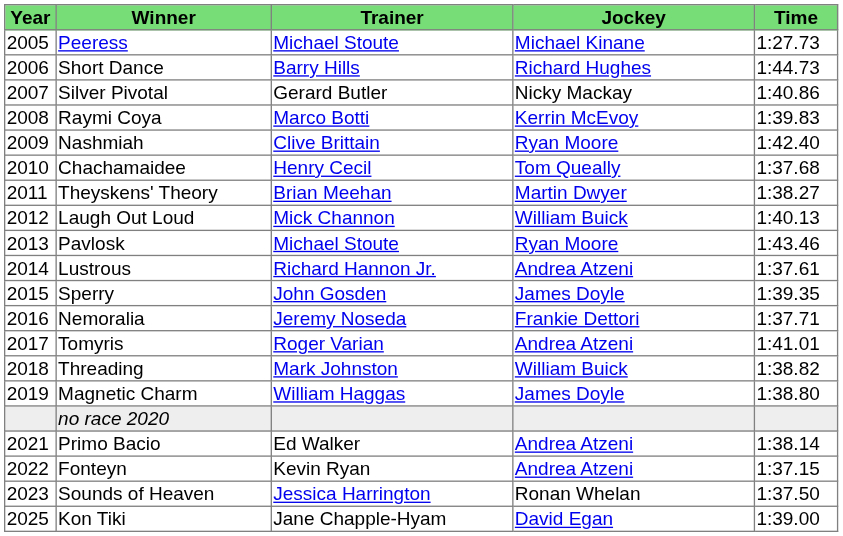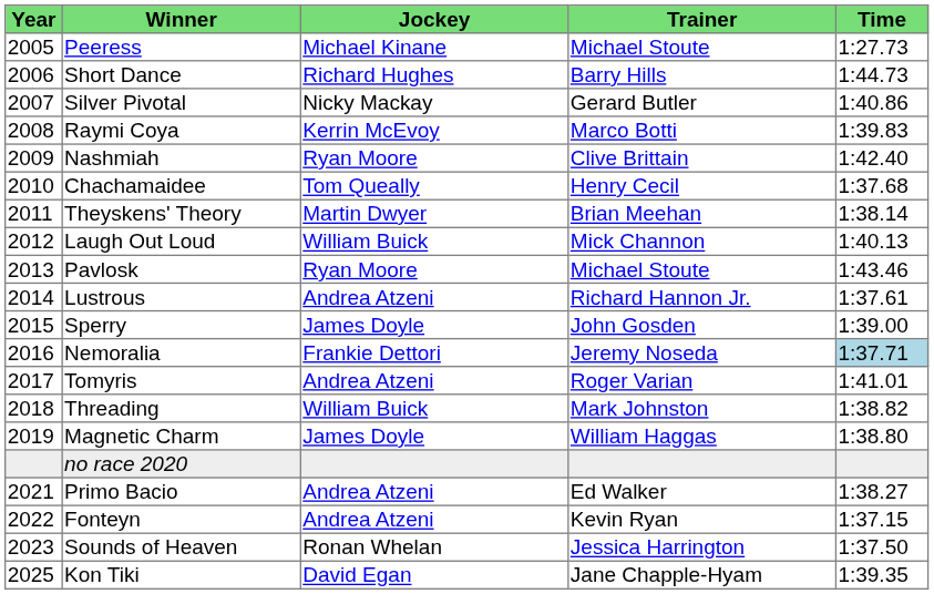 <table class = "sortable" | border="1" style="border-collapse: collapse; font-size:90%">
 <tr bgcolor="#77dd77" align="center">
 <th style="width:36px"><strong>Year</strong></th>
 <th style="width:160px"><strong>Winner</strong></th>
+<th style="width:180px"><strong>Jockey</strong></th>
 <th style="width:180px"><strong>Trainer</strong></th>
-<th style="width:180px"><strong>Jockey</strong></th>
 <th style="width:60px"><strong>Time</strong></th>
 </tr>
 <tr>
 <td>2005</td>
 <td><a href='#'>Peeress</a></td>
+<td><a href='#'>Michael Kinane</a></td>
 <td><a href='#'>Michael Stoute</a></td>
-<td><a href='#'>Michael Kinane</a></td>
 <td>1:27.73</td>
 </tr>
 <tr>
 <td>2006</td>
 <td>Short Dance</td>
+<td><a href='#'>Richard Hughes</a></td>
 <td><a href='#'>Barry Hills</a></td>
-<td><a href='#'>Richard Hughes</a></td>
 <td>1:44.73</td>
 </tr>
 <tr>
 <td>2007</td>
 <td>Silver Pivotal</td>
+<td>Nicky Mackay</td>
 <td>Gerard Butler</td>
-<td>Nicky Mackay</td>
 <td>1:40.86</td>
 </tr>
 <tr>
 <td>2008</td>
 <td>Raymi Coya</td>
+<td><a href='#'>Kerrin McEvoy</a></td>
 <td><a href='#'>Marco Botti</a></td>
-<td><a href='#'>Kerrin McEvoy</a></td>
 <td>1:39.83</td>
 </tr>
 <tr>
 <td>2009</td>
 <td>Nashmiah</td>
+<td><a href='#'>Ryan Moore</a></td>
 <td><a href='#'>Clive Brittain</a></td>
-<td><a href='#'>Ryan Moore</a></td>
 <td>1:42.40</td>
 </tr>
 <tr>
 <td>2010</td>
 <td>Chachamaidee</td>
+<td><a href='#'>Tom Queally</a></td>
 <td><a href='#'>Henry Cecil</a></td>
-<td><a href='#'>Tom Queally</a></td>
 <td>1:37.68</td>
 </tr>
 <tr>
 <td>2011</td>
 <td>Theyskens' Theory</td>
+<td><a href='#'>Martin Dwyer</a></td>
 <td><a href='#'>Brian Meehan</a></td>
-<td><a href='#'>Martin Dwyer</a></td>
-<td>1:38.27</td>
+<td>1:38.14</td>
 </tr>
 <tr>
 <td>2012</td>
 <td>Laugh Out Loud</td>
+<td><a href='#'>William Buick</a></td>
 <td><a href='#'>Mick Channon</a></td>
-<td><a href='#'>William Buick</a></td>
 <td>1:40.13</td>
 </tr>
 <tr>
 <td>2013</td>
 <td>Pavlosk</td>
+<td><a href='#'>Ryan Moore</a></td>
 <td><a href='#'>Michael Stoute</a></td>
-<td><a href='#'>Ryan Moore</a></td>
 <td>1:43.46</td>
 </tr>
 <tr>
 <td>2014</td>
 <td>Lustrous</td>
+<td><a href='#'>Andrea Atzeni</a></td>
 <td><a href='#'>Richard Hannon Jr.</a></td>
-<td><a href='#'>Andrea Atzeni</a></td>
 <td>1:37.61</td>
 </tr>
 <tr>
 <td>2015</td>
 <td>Sperry</td>
+<td><a href='#'>James Doyle</a></td>
 <td><a href='#'>John Gosden</a></td>
-<td><a href='#'>James Doyle</a></td>
-<td>1:39.35</td>
+<td>1:39.00</td>
 </tr>
 <tr>
 <td>2016</td>
 <td>Nemoralia</td>
+<td><a href='#'>Frankie Dettori</a></td>
 <td><a href='#'>Jeremy Noseda</a></td>
-<td><a href='#'>Frankie Dettori</a></td>
-<td>1:37.71</td>
+<td style="background: lightblue;">1:37.71</td>
 </tr>
 <tr>
 <td>2017</td>
 <td>Tomyris</td>
+<td><a href='#'>Andrea Atzeni</a></td>
 <td><a href='#'>Roger Varian</a></td>
-<td><a href='#'>Andrea Atzeni</a></td>
 <td>1:41.01</td>
 </tr>
 <tr>
 <td>2018</td>
 <td>Threading</td>
+<td><a href='#'>William Buick</a></td>
 <td><a href='#'>Mark Johnston</a></td>
-<td><a href='#'>William Buick</a></td>
 <td>1:38.82</td>
 </tr>
 <tr>
 <td>2019</td>
 <td>Magnetic Charm</td>
+<td><a href='#'>James Doyle</a></td>
 <td><a href='#'>William Haggas</a></td>
-<td><a href='#'>James Doyle</a></td>
 <td>1:38.80</td>
 </tr>
 <tr bgcolor="#eeeeee">
 <td data-sort-value="2020"></td>
 <td><em>no race 2020</em> </td>
 <td></td>
 <td></td>
 <td></td>
 </tr>
 <tr>
 <td>2021</td>
 <td>Primo Bacio</td>
+<td><a href='#'>Andrea Atzeni</a></td>
 <td>Ed Walker</td>
-<td><a href='#'>Andrea Atzeni</a></td>
-<td>1:38.14</td>
+<td>1:38.27</td>
 </tr>
 <tr>
 <td>2022</td>
 <td>Fonteyn</td>
+<td><a href='#'>Andrea Atzeni</a></td>
 <td>Kevin Ryan</td>
-<td><a href='#'>Andrea Atzeni</a></td>
 <td>1:37.15</td>
 </tr>
 <tr>
 <td>2023</td>
 <td>Sounds of Heaven</td>
+<td>Ronan Whelan</td>
 <td><a href='#'>Jessica Harrington</a></td>
-<td>Ronan Whelan</td>
 <td>1:37.50</td>
 </tr>
 <tr>
 <td>2025</td>
 <td>Kon Tiki</td>
+<td><a href='#'>David Egan</a></td>
 <td>Jane Chapple-Hyam</td>
-<td><a href='#'>David Egan</a></td>
-<td>1:39.00</td>
+<td>1:39.35</td>
 </tr>
 </table>
